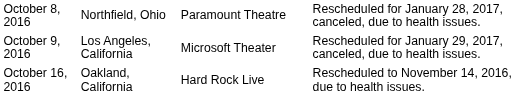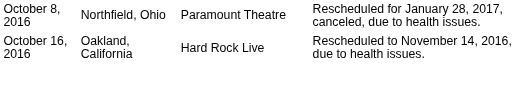 <table cellpadding="2" style="border: 0px solid darkgray; font-size:90%">
 <tr>
 <th width="150"></th>
 <th width="200"></th>
 <th width="300"></th>
 <th width="575"></th>
 </tr>
 <tr border="0">
 <td>October 8, 2016</td>
 <td>Northfield, Ohio</td>
 <td>Paramount Theatre</td>
 <td>Rescheduled for January 28, 2017, canceled, due to health issues.</td>
 </tr>
 <tr>
-<td>October 9, 2016</td>
-<td>Los Angeles, California</td>
-<td>Microsoft Theater</td>
-<td>Rescheduled for January 29, 2017, canceled, due to health issues.</td>
-</tr>
-<tr>
 <td>October 16, 2016</td>
 <td>Oakland, California</td>
 <td>Hard Rock Live</td>
 <td>Rescheduled to November 14, 2016, due to health issues.</td>
 </tr>
 <tr>
 </tr>
 </table>
